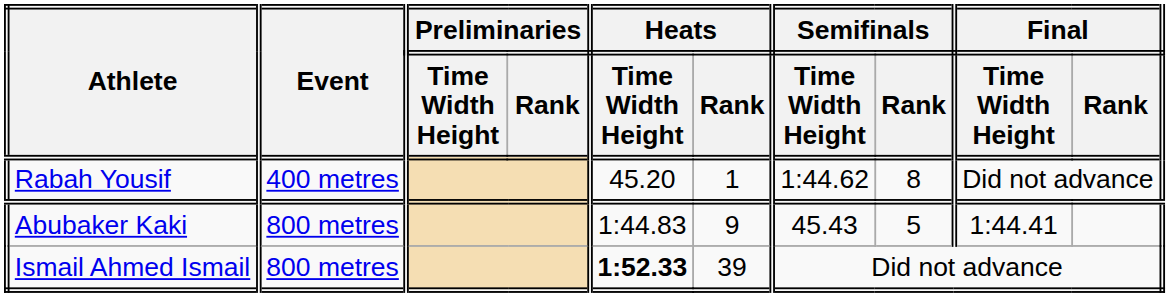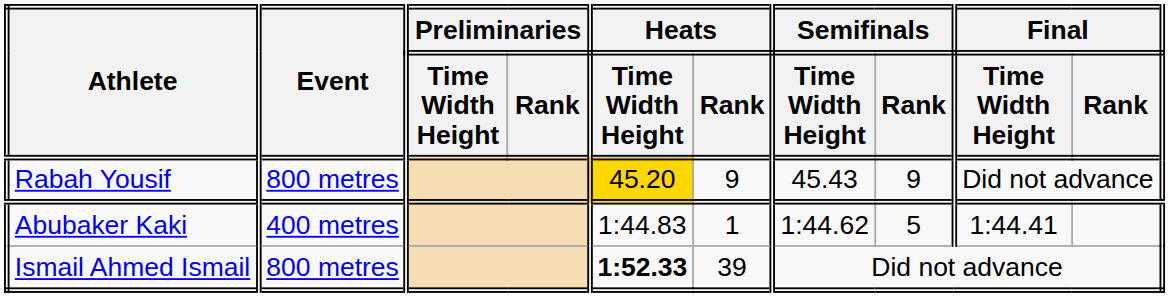 <table class=wikitable style="font-size:90%; border: double;">
 <tr>
 <th rowspan="2" style="border-right:double">Athlete</th>
 <th rowspan="2" style="border-right:double">Event</th>
 <th colspan="2" style="border-right:double; border-bottom:double;">Preliminaries</th>
 <th colspan="2" style="border-right:double; border-bottom:double;">Heats</th>
 <th colspan="2" style="border-right:double; border-bottom:double;">Semifinals</th>
 <th colspan="2" style="border-right:double; border-bottom:double;">Final</th>
 </tr>
 <tr>
 <th>Time<br>Width<br>Height</th>
 <th style="border-right:double">Rank</th>
 <th>Time<br>Width<br>Height</th>
 <th style="border-right:double">Rank</th>
 <th>Time<br>Width<br>Height</th>
 <th style="border-right:double">Rank</th>
 <th>Time<br>Width<br>Height</th>
 <th style="border-right:double">Rank</th>
 </tr>
 <tr style="border-top: double;">
 <td style="border-right:double"><a href='#'>Rabah Yousif</a></td>
-<td style="border-right:double"><a href='#'>400 metres</a></td>
+<td style="border-right:double"><a href='#'>800 metres</a></td>
 <td style="border-right:double" colspan= 2 bgcolor="wheat"></td>
-<td align=center>45.20</td>
-<td style="border-right:double" align=center>1</td>
-<td align=center>1:44.62</td>
-<td style="border-right:double" align=center>8</td>
+<td align=center style="background: gold;">45.20</td>
+<td style="border-right:double" align=center>9</td>
+<td align=center>45.43</td>
+<td style="border-right:double" align=center>9</td>
 <td colspan=2 align=center>Did not advance</td>
 </tr>
 <tr style="border-top: double;">
 <td style="border-right:double"><a href='#'>Abubaker Kaki</a></td>
-<td style="border-right:double"><a href='#'>800 metres</a></td>
+<td style="border-right:double"><a href='#'>400 metres</a></td>
 <td style="border-right:double" colspan= 2 bgcolor="wheat"></td>
 <td align=center>1:44.83</td>
-<td align=center style="border-right:double">9</td>
-<td align=center>45.43</td>
+<td align=center style="border-right:double">1</td>
+<td align=center>1:44.62</td>
 <td align=center style="border-right:double">5</td>
 <td align=center>1:44.41</td>
 <td align=center></td>
 </tr>
 <tr>
 <td style="border-right:double"><a href='#'>Ismail Ahmed Ismail</a></td>
 <td style="border-right:double"><a href='#'>800 metres</a></td>
 <td style="border-right:double" colspan= 2 bgcolor="wheat"></td>
 <td align=center><strong>1:52.33</strong></td>
 <td align=center style="border-right:double">39</td>
 <td colspan="4" align=center>Did not advance</td>
 </tr>
 </table>
